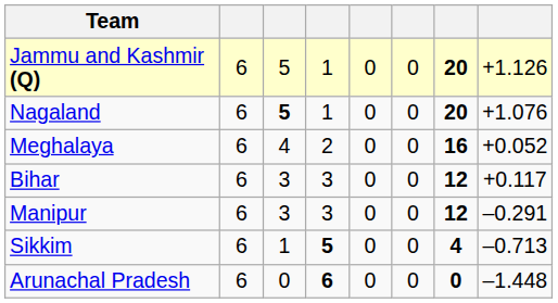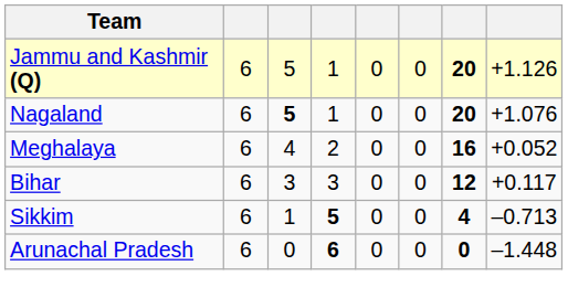 <table class="wikitable" style="text-align:center">
 <tr>
 <th style="width:155px;">Team</th>
 <th style="width:25px;"></th>
 <th style="width:25px;"></th>
 <th style="width:25px;"></th>
 <th style="width:25px;"></th>
 <th style="width:25px;"></th>
 <th style="width:25px;"></th>
 <th style="width:40px;"></th>
 </tr>
 <tr style="background:#ffc;">
 <td style="text-align:left"><a href='#'>Jammu and Kashmir</a> <strong>(Q)</strong></td>
 <td>6</td>
 <td>5</td>
 <td>1</td>
 <td>0</td>
 <td>0</td>
 <td><strong>20</strong></td>
 <td>+1.126</td>
 </tr>
 <tr>
 <td style="text-align:left"><a href='#'>Nagaland</a></td>
 <td>6</td>
 <td><strong>5</strong></td>
 <td>1</td>
 <td>0</td>
 <td>0</td>
 <td><strong>20</strong></td>
 <td>+1.076</td>
 </tr>
 <tr>
 <td style="text-align:left"><a href='#'>Meghalaya</a></td>
 <td>6</td>
 <td>4</td>
 <td>2</td>
 <td>0</td>
 <td>0</td>
 <td><strong>16</strong></td>
 <td>+0.052</td>
 </tr>
 <tr>
 <td style="text-align:left"><a href='#'>Bihar</a></td>
 <td>6</td>
 <td>3</td>
 <td>3</td>
 <td>0</td>
 <td>0</td>
 <td><strong>12</strong></td>
 <td>+0.117</td>
 </tr>
 <tr>
-<td style="text-align:left"><a href='#'>Manipur</a></td>
-<td>6</td>
-<td>3</td>
-<td>3</td>
-<td>0</td>
-<td>0</td>
-<td><strong>12</strong></td>
-<td>–0.291</td>
-</tr>
-<tr>
 <td style="text-align:left"><a href='#'>Sikkim</a></td>
 <td>6</td>
 <td>1</td>
 <td><strong>5</strong></td>
 <td>0</td>
 <td>0</td>
 <td><strong>4</strong></td>
 <td>–0.713</td>
 </tr>
 <tr>
 <td style="text-align:left"><a href='#'>Arunachal Pradesh</a></td>
 <td>6</td>
 <td>0</td>
 <td><strong>6</strong></td>
 <td>0</td>
 <td>0</td>
 <td><strong>0</strong></td>
 <td>–1.448</td>
 </tr>
 </table>
